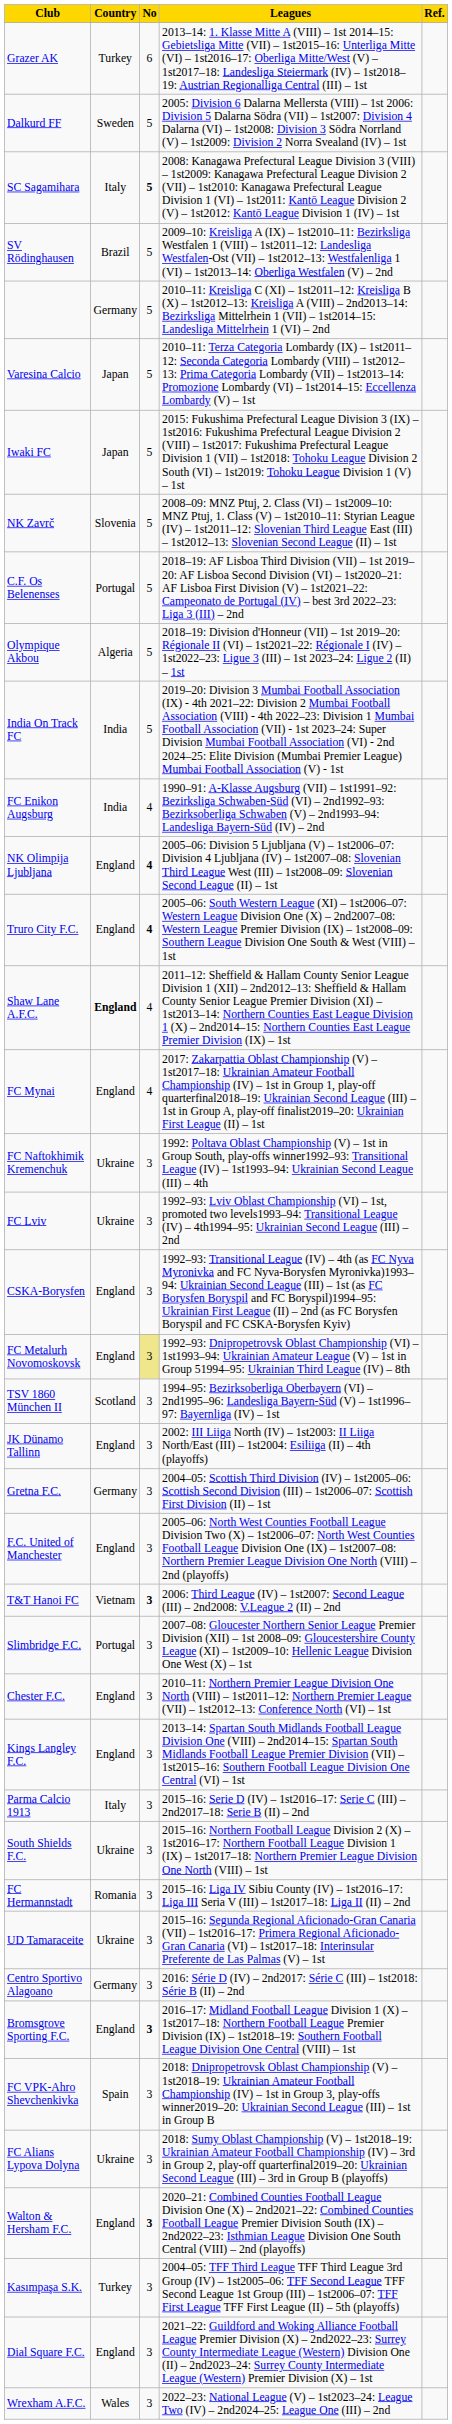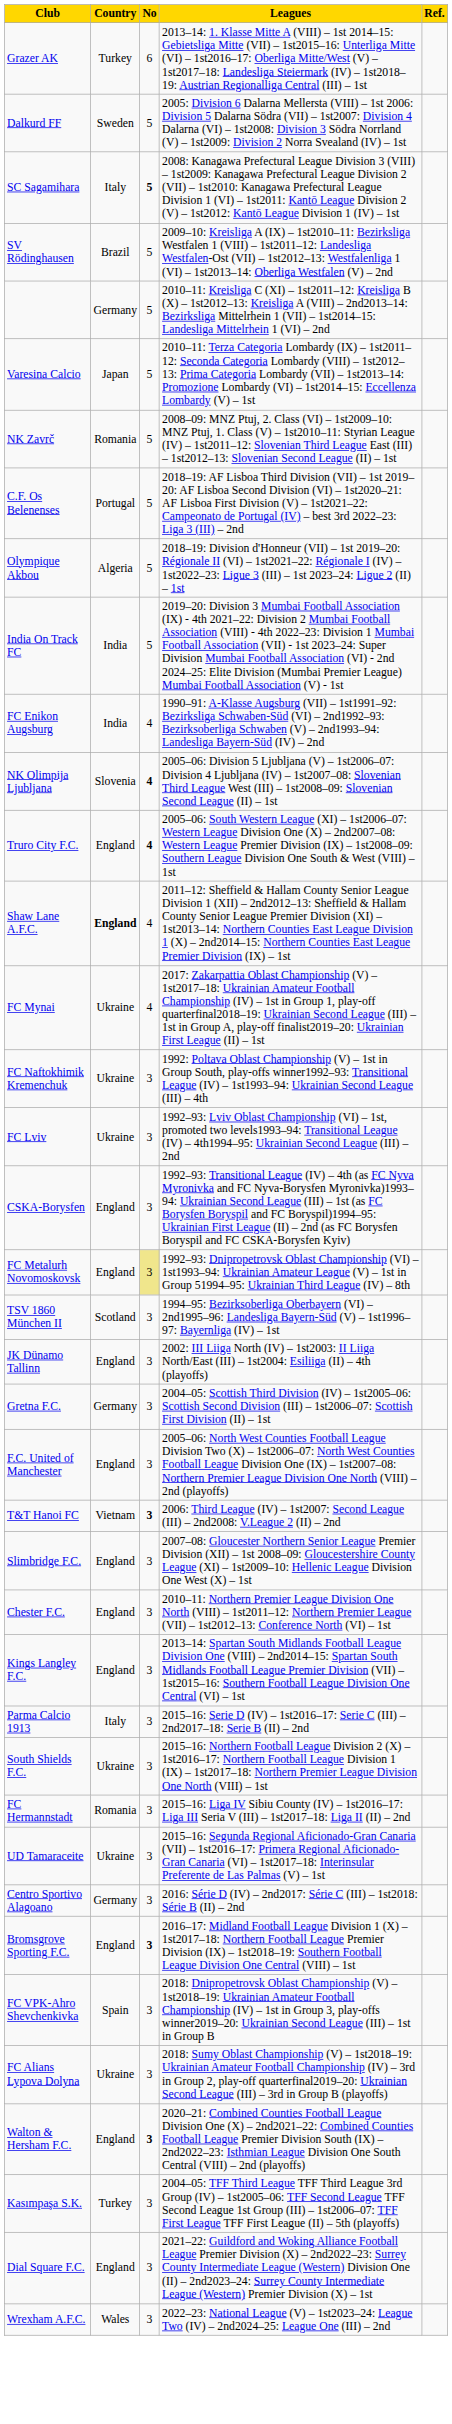 <table class="wikitable sortable">
 <tr align="center" bgcolor="#FFD700">
 <td><strong>Club</strong></td>
 <td><strong>Country</strong></td>
 <td><strong>No</strong></td>
 <td><strong>Leagues</strong></td>
 <td><strong>Ref.</strong></td>
 </tr>
 <tr align="center">
 <td align="left"><a href='#'>Grazer AK</a></td>
 <td>Turkey</td>
 <td>6</td>
 <td align="left">2013–14: <a href='#'>1. Klasse Mitte A</a> (VIII) – 1st 2014–15: <a href='#'>Gebietsliga Mitte</a> (VII) – 1st2015–16: <a href='#'>	Unterliga Mitte</a> (VI) – 1st2016–17: <a href='#'>Oberliga Mitte/West</a> (V) – 1st2017–18: <a href='#'>Landesliga Steiermark</a> (IV) – 1st2018–19: <a href='#'>Austrian Regionalliga Central</a> (III) – 1st</td>
 <td></td>
 </tr>
 <tr align="center">
 <td align="left"><a href='#'>Dalkurd FF</a></td>
 <td>Sweden</td>
 <td>5</td>
 <td align="left">2005: <a href='#'>Division 6</a> Dalarna Mellersta (VIII) – 1st 2006: <a href='#'>Division 5</a> Dalarna Södra (VII) – 1st2007: <a href='#'>Division 4</a> Dalarna (VI) – 1st2008: <a href='#'>Division 3</a> Södra Norrland (V) – 1st2009: <a href='#'>Division 2</a> Norra Svealand (IV) – 1st</td>
 <td></td>
 </tr>
 <tr align="center">
 <td align="left"><a href='#'>SC Sagamihara</a></td>
 <td>Italy</td>
 <td><strong>5</strong></td>
 <td align="left">2008: Kanagawa Prefectural League Division 3 (VIII) – 1st2009: Kanagawa Prefectural League Division 2 (VII) – 1st2010: Kanagawa Prefectural League Division 1 (VI) – 1st2011: <a href='#'>Kantō League</a> Division 2 (V) – 1st2012: <a href='#'>Kantō League</a> Division 1 (IV) – 1st</td>
 <td></td>
 </tr>
 <tr align="center">
 <td align="left"><a href='#'>SV Rödinghausen</a></td>
 <td>Brazil</td>
 <td>5</td>
 <td align="left">2009–10: <a href='#'>Kreisliga</a> A (IX) – 1st2010–11: <a href='#'>Bezirksliga</a> Westfalen 1 (VIII) – 1st2011–12: <a href='#'>Landesliga Westfalen</a>-Ost (VII) – 1st2012–13: <a href='#'>Westfalenliga</a> 1 (VI) – 1st2013–14: <a href='#'>Oberliga Westfalen</a> (V) – 2nd</td>
 <td></td>
 </tr>
 <tr align="center">
 <td align="left"></td>
 <td>Germany</td>
 <td>5</td>
 <td align="left">2010–11: <a href='#'>Kreisliga</a> C (XI) – 1st2011–12: <a href='#'>Kreisliga</a> B (X) – 1st2012–13: <a href='#'>Kreisliga</a> A (VIII) – 2nd2013–14: <a href='#'>Bezirksliga</a> Mittelrhein 1 (VII) – 1st2014–15: <a href='#'>Landesliga Mittelrhein</a> 1 (VI) – 2nd</td>
 <td></td>
 </tr>
 <tr align="center">
 <td align="left"><a href='#'>Varesina Calcio</a></td>
 <td>Japan</td>
 <td>5</td>
 <td align="left">2010–11: <a href='#'>Terza Categoria</a> Lombardy (IX) – 1st2011–12: <a href='#'>Seconda Categoria</a> Lombardy (VIII) – 1st2012–13: <a href='#'>Prima Categoria</a> Lombardy (VII) – 1st2013–14: <a href='#'>Promozione</a> Lombardy (VI) – 1st2014–15: <a href='#'>Eccellenza Lombardy</a> (V) – 1st</td>
 <td></td>
 </tr>
 <tr align="center">
-<td align="left"><a href='#'>Iwaki FC</a></td>
-<td>Japan</td>
-<td>5</td>
-<td align="left">2015: Fukushima Prefectural League Division 3 (IX) – 1st2016: Fukushima Prefectural League Division 2 (VIII) – 1st2017: Fukushima Prefectural League Division 1 (VII) – 1st2018: <a href='#'>Tohoku League</a> Division 2 South (VI) – 1st2019: <a href='#'>Tohoku League</a> Division 1 (V) – 1st</td>
-<td></td>
-</tr>
-<tr align="center">
 <td align="left"><a href='#'>NK Zavrč</a></td>
-<td>Slovenia</td>
+<td>Romania</td>
 <td>5</td>
 <td align="left">2008–09: MNZ Ptuj, 2. Class (VI) – 1st2009–10: MNZ Ptuj, 1. Class (V) – 1st2010–11: Styrian League (IV) – 1st2011–12: <a href='#'>Slovenian Third League</a> East (III) – 1st2012–13: <a href='#'>Slovenian Second League</a> (II) – 1st</td>
 <td></td>
 </tr>
 <tr align="center">
 <td align="left"><a href='#'>C.F. Os Belenenses</a></td>
 <td>Portugal</td>
 <td>5</td>
 <td align="left">2018–19: AF Lisboa Third Division (VII) – 1st 2019–20: AF Lisboa Second Division (VI) – 1st2020–21: AF Lisboa First Division (V) – 1st2021–22: <a href='#'>Campeonato de Portugal (IV)</a> – best 3rd 2022–23: <a href='#'>Liga 3 (III)</a> – 2nd</td>
 <td></td>
 </tr>
 <tr align="center">
 <td align="left"><a href='#'>Olympique Akbou</a></td>
 <td>Algeria</td>
 <td>5</td>
 <td align="left">2018–19: Division d'Honneur (VII) – 1st 2019–20: <a href='#'>Régionale II</a> (VI) – 1st2021–22: <a href='#'>Régionale I</a> (IV) – 1st2022–23: <a href='#'>Ligue 3</a> (III) – 1st 2023–24: <a href='#'>Ligue 2</a> (II) – <a href='#'>1st</a></td>
 <td></td>
 </tr>
 <tr align="center">
 <td align="left"><a href='#'>India On Track FC</a></td>
 <td>India</td>
 <td>5</td>
 <td align=left>2019–20: Division 3 <a href='#'>Mumbai Football Association</a> (IX) - 4th 2021–22: Division 2 <a href='#'>Mumbai Football Association</a> (VIII) - 4th 2022–23: Division 1 <a href='#'>Mumbai Football Association</a> (VII) - 1st 2023–24: Super Division <a href='#'>Mumbai Football Association</a> (VI) - 2nd 2024–25: Elite Division (Mumbai Premier League) <a href='#'>Mumbai Football Association</a> (V) - 1st</td>
 <td></td>
 </tr>
 <tr align="center">
 <td align="left"><a href='#'>FC Enikon Augsburg</a></td>
 <td>India</td>
 <td>4</td>
 <td align=left>1990–91: <a href='#'>A-Klasse Augsburg</a> (VII) – 1st1991–92: <a href='#'>Bezirksliga Schwaben-Süd</a> (VI) – 2nd1992–93: <a href='#'>Bezirksoberliga Schwaben</a> (V) – 2nd1993–94: <a href='#'>Landesliga Bayern-Süd</a> (IV) – 2nd</td>
 <td></td>
 </tr>
 <tr align="center">
 <td align="left"><a href='#'>NK Olimpija Ljubljana</a></td>
-<td>England</td>
+<td>Slovenia</td>
 <td><strong>4</strong></td>
 <td align="left">2005–06: Division 5 Ljubljana (V) – 1st2006–07: Division 4 Ljubljana (IV) – 1st2007–08: <a href='#'>Slovenian Third League</a> West (III) – 1st2008–09: <a href='#'>Slovenian Second League</a> (II) – 1st</td>
 <td></td>
 </tr>
 <tr align=center>
 <td align=left><a href='#'>Truro City F.C.</a></td>
 <td>England</td>
 <td><strong>4</strong></td>
 <td align=left>2005–06: <a href='#'>South Western League</a> (XI) – 1st2006–07: <a href='#'>Western League</a> Division One (X) – 2nd2007–08: <a href='#'>Western League</a> Premier Division (IX) – 1st2008–09: <a href='#'>Southern League</a> Division One South & West (VIII) – 1st</td>
 <td></td>
 </tr>
 <tr align=center>
 <td align="left"><a href='#'>Shaw Lane A.F.C.</a></td>
 <td><strong>England</strong></td>
 <td>4</td>
 <td align="left">2011–12: Sheffield & Hallam County Senior League Division 1 (XII) – 2nd2012–13: Sheffield & Hallam County Senior League Premier Division (XI) – 1st2013–14: <a href='#'>Northern Counties East League Division 1</a> (X) – 2nd2014–15: <a href='#'>Northern Counties East League Premier Division</a> (IX) – 1st</td>
 <td></td>
 </tr>
 <tr align=center>
 <td align="left"><a href='#'>FC Mynai</a></td>
-<td>England</td>
+<td>Ukraine</td>
 <td>4</td>
 <td align="left">2017: <a href='#'>Zakarpattia Oblast Championship</a> (V) – 1st2017–18: <a href='#'>Ukrainian Amateur Football Championship</a> (IV) – 1st in Group 1, play-off quarterfinal2018–19: <a href='#'>Ukrainian Second League</a> (III) – 1st in Group A, play-off finalist2019–20: <a href='#'>Ukrainian First League</a> (II) – 1st</td>
 <td></td>
 </tr>
 <tr align=center>
 <td align="left"><a href='#'>FC Naftokhimik Kremenchuk</a></td>
 <td>Ukraine</td>
 <td>3</td>
 <td align="left">1992: <a href='#'>Poltava Oblast Championship</a> (V) – 1st in Group South, play-offs winner1992–93: <a href='#'>Transitional League</a> (IV) – 1st1993–94: <a href='#'>Ukrainian Second League</a> (III) – 4th</td>
 <td></td>
 </tr>
 <tr align=center>
 <td align="left"><a href='#'>FC Lviv</a></td>
 <td>Ukraine</td>
 <td>3</td>
 <td align="left">1992–93: <a href='#'>Lviv Oblast Championship</a> (VI) – 1st, promoted two levels1993–94: <a href='#'>Transitional League</a> (IV) – 4th1994–95: <a href='#'>Ukrainian Second League</a> (III) – 2nd</td>
 <td></td>
 </tr>
 <tr align=center>
 <td align="left"><a href='#'>CSKA-Borysfen</a></td>
 <td>England</td>
 <td>3</td>
 <td align="left">1992–93: <a href='#'>Transitional League</a> (IV) – 4th (as <a href='#'>FC Nyva Myronivka</a> and FC Nyva-Borysfen Myronivka)1993–94: <a href='#'>Ukrainian Second League</a> (III) – 1st (as <a href='#'>FC Borysfen Boryspil</a> and FC Boryspil)1994–95: <a href='#'>Ukrainian First League</a> (II) – 2nd (as FC Borysfen Boryspil and FC CSKA-Borysfen Kyiv)</td>
 <td></td>
 </tr>
 <tr align=center>
 <td align="left"><a href='#'>FC Metalurh Novomoskovsk</a></td>
 <td>England</td>
 <td style="background: khaki;">3</td>
 <td align="left">1992–93: <a href='#'>Dnipropetrovsk Oblast Championship</a> (VI) – 1st1993–94: <a href='#'>Ukrainian Amateur League</a> (V) – 1st in Group 51994–95: <a href='#'>Ukrainian Third League</a> (IV) – 8th</td>
 <td></td>
 </tr>
 <tr align="center">
 <td align="left"><a href='#'>TSV 1860 München II</a></td>
 <td>Scotland</td>
 <td>3</td>
 <td align="left">1994–95: <a href='#'>Bezirksoberliga Oberbayern</a> (VI) – 2nd1995–96: <a href='#'>Landesliga Bayern-Süd</a> (V) – 1st1996–97: <a href='#'>Bayernliga</a> (IV) – 1st</td>
 <td></td>
 </tr>
 <tr align="center">
 <td align="left"><a href='#'>JK Dünamo Tallinn</a></td>
 <td>England</td>
 <td>3</td>
 <td align="left">2002: <a href='#'>III Liiga</a> North (IV) – 1st2003: <a href='#'>II Liiga</a> North/East (III) – 1st2004: <a href='#'>Esiliiga</a> (II) – 4th (playoffs)</td>
 <td></td>
 </tr>
 <tr align="center">
 <td align="left"><a href='#'>Gretna F.C.</a></td>
 <td>Germany</td>
 <td>3</td>
 <td align="left">2004–05: <a href='#'>Scottish Third Division</a> (IV) – 1st2005–06: <a href='#'>Scottish Second Division</a> (III) – 1st2006–07: <a href='#'>Scottish First Division</a> (II) – 1st</td>
 <td></td>
 </tr>
 <tr align="center">
 <td align="left"><a href='#'>F.C. United of Manchester</a></td>
 <td>England</td>
 <td>3</td>
 <td align="left">2005–06: <a href='#'>North West Counties Football League</a> Division Two (X) – 1st2006–07: <a href='#'>North West Counties Football League</a> Division One (IX) – 1st2007–08: <a href='#'>Northern Premier League Division One North</a> (VIII) – 2nd (playoffs)</td>
 <td></td>
 </tr>
 <tr align="center">
 <td align="left"><a href='#'>T&T Hanoi FC</a></td>
 <td>Vietnam</td>
 <td><strong>3</strong></td>
 <td align="left">2006: <a href='#'>Third League</a> (IV) – 1st2007: <a href='#'>Second League</a> (III) – 2nd2008: <a href='#'>V.League 2</a> (II) – 2nd</td>
 <td></td>
 </tr>
 <tr align="center">
 <td align="left"><a href='#'>Slimbridge F.C.</a></td>
-<td>Portugal</td>
+<td>England</td>
 <td>3</td>
 <td align="left">2007–08: <a href='#'>Gloucester Northern Senior League</a> Premier Division (XII) – 1st 2008–09: <a href='#'>Gloucestershire County League</a> (XI) – 1st2009–10: <a href='#'>Hellenic League</a> Division One West (X) – 1st</td>
 <td></td>
 </tr>
 <tr align="center">
 <td align="left"><a href='#'>Chester F.C.</a></td>
 <td>England</td>
 <td>3</td>
 <td align="left">2010–11: <a href='#'>Northern Premier League Division One North</a> (VIII) – 1st2011–12: <a href='#'>Northern Premier League</a> (VII) – 1st2012–13: <a href='#'>Conference North</a> (VI) – 1st</td>
 <td></td>
 </tr>
 <tr align="center">
 <td align="left"><a href='#'>Kings Langley F.C.</a></td>
 <td>England</td>
 <td>3</td>
 <td align="left">2013–14: <a href='#'>Spartan South Midlands Football League Division One</a> (VIII) – 2nd2014–15: <a href='#'>Spartan South Midlands Football League Premier Division</a> (VII) – 1st2015–16: <a href='#'>Southern Football League Division One Central</a> (VI) – 1st</td>
 <td></td>
 </tr>
 <tr align="center">
 <td align="left"><a href='#'>Parma Calcio 1913</a></td>
 <td>Italy</td>
 <td>3</td>
 <td align="left">2015–16: <a href='#'>Serie D</a> (IV) – 1st2016–17: <a href='#'>Serie C</a> (III) – 2nd2017–18: <a href='#'>Serie B</a> (II) – 2nd</td>
 <td></td>
 </tr>
 <tr align="center">
 <td align="left"><a href='#'>South Shields F.C.</a></td>
 <td>Ukraine</td>
 <td>3</td>
 <td align="left">2015–16: <a href='#'>Northern Football League</a> Division 2 (X) – 1st2016–17: <a href='#'>Northern Football League</a> Division 1 (IX) – 1st2017–18: <a href='#'>Northern Premier League Division One North</a> (VIII) – 1st</td>
 <td></td>
 </tr>
 <tr align="center">
 <td align="left"><a href='#'>FC Hermannstadt</a></td>
 <td>Romania</td>
 <td>3</td>
 <td align="left">2015–16: <a href='#'>Liga IV</a> Sibiu County (IV) – 1st2016–17: <a href='#'>Liga III</a> Seria V (III) – 1st2017–18: <a href='#'>Liga II</a> (II) – 2nd</td>
 <td></td>
 </tr>
 <tr align="center">
 <td align="left"><a href='#'>UD Tamaraceite</a></td>
 <td>Ukraine</td>
 <td>3</td>
 <td align="left">2015–16: <a href='#'>Segunda Regional Aficionado-Gran Canaria</a> (VII) – 1st2016–17: <a href='#'>Primera Regional Aficionado-Gran Canaria</a> (VI) – 1st2017–18: <a href='#'>Interinsular Preferente de Las Palmas</a> (V) – 1st</td>
 <td></td>
 </tr>
 <tr align="center">
 <td align="left"><a href='#'>Centro Sportivo Alagoano</a></td>
 <td>Germany</td>
 <td>3</td>
 <td align="left">2016: <a href='#'>Série D</a> (IV) – 2nd2017: <a href='#'>Série C</a> (III) – 1st2018: <a href='#'>Série B</a> (II) – 2nd</td>
 <td></td>
 </tr>
 <tr align="center">
 <td align="left"><a href='#'>Bromsgrove Sporting F.C.</a></td>
 <td>England</td>
 <td><strong>3</strong></td>
 <td align="left">2016–17: <a href='#'>Midland Football League</a> Division 1 (X) – 1st2017–18: <a href='#'>Northern Football League</a> Premier Division (IX) – 1st2018–19: <a href='#'>Southern Football League Division One Central</a> (VIII) – 1st</td>
 <td></td>
 </tr>
 <tr align=center>
 <td align="left"><a href='#'>FC VPK-Ahro Shevchenkivka</a></td>
 <td>Spain</td>
 <td>3</td>
 <td align="left">2018: <a href='#'>Dnipropetrovsk Oblast Championship</a> (V) – 1st2018–19: <a href='#'>Ukrainian Amateur Football Championship</a> (IV) – 1st in Group 3, play-offs winner2019–20: <a href='#'>Ukrainian Second League</a> (III) – 1st in Group B</td>
 <td></td>
 </tr>
 <tr align=center>
 <td align="left"><a href='#'>FC Alians Lypova Dolyna</a></td>
 <td>Ukraine</td>
 <td>3</td>
 <td align="left">2018: <a href='#'>Sumy Oblast Championship</a> (V) – 1st2018–19: <a href='#'>Ukrainian Amateur Football Championship</a> (IV) – 3rd in Group 2, play-off quarterfinal2019–20: <a href='#'>Ukrainian Second League</a> (III) – 3rd in Group B (playoffs)</td>
 <td></td>
 </tr>
 <tr align=center>
 <td align="left"><a href='#'>Walton & Hersham F.C.</a></td>
 <td>England</td>
 <td><strong>3</strong></td>
 <td align="left">2020–21: <a href='#'>Combined Counties Football League</a> Division One (X) – 2nd2021–22: <a href='#'>Combined Counties Football League</a> Premier Division South (IX) – 2nd2022–23: <a href='#'>Isthmian League</a> Division One South Central (VIII) – 2nd (playoffs)</td>
 </tr>
 <tr align=center>
 <td align="left"><a href='#'>Kasımpaşa S.K.</a></td>
 <td>Turkey</td>
 <td>3</td>
 <td align="left">2004–05: <a href='#'>TFF Third League</a> TFF Third League 3rd Group (IV) – 1st2005–06: <a href='#'>TFF Second League</a> TFF Second League 1st Group (III) – 1st2006–07: <a href='#'>TFF First League</a> TFF First League (II) – 5th (playoffs)</td>
 <td></td>
 </tr>
 <tr align=center>
 <td align="left"><a href='#'>Dial Square F.C.</a></td>
 <td>England</td>
 <td>3</td>
 <td align="left">2021–22: <a href='#'>Guildford and Woking Alliance Football League</a> Premier Division (X) – 2nd2022–23: <a href='#'>Surrey County Intermediate League (Western)</a> Division One (II) – 2nd2023–24: <a href='#'>Surrey County Intermediate League (Western)</a> Premier Division (X) – 1st</td>
 <td></td>
 </tr>
 <tr align=center>
 <td align="left"><a href='#'>Wrexham A.F.C.</a></td>
 <td>Wales </td>
 <td>3</td>
 <td align="left">2022–23: <a href='#'>National League</a> (V) – 1st2023–24: <a href='#'>League Two</a> (IV) – 2nd2024–25: <a href='#'>League One</a> (III) – 2nd</td>
 </tr>
 </table>
